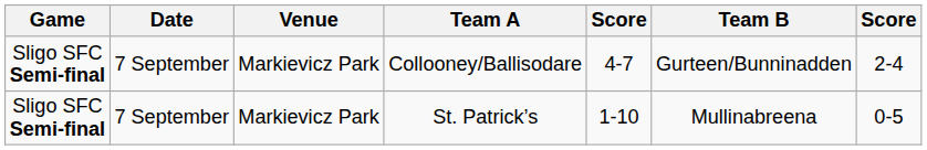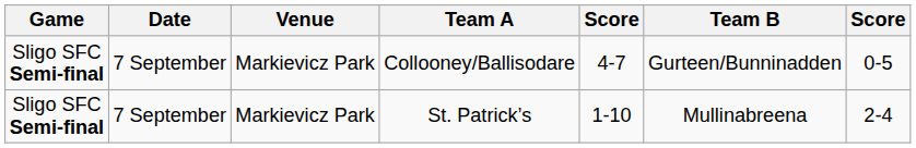 <table class="wikitable">
 <tr>
 <th>Game</th>
 <th>Date</th>
 <th>Venue</th>
 <th>Team A</th>
 <th>Score</th>
 <th>Team B</th>
 <th>Score</th>
 </tr>
 <tr align="center">
 <td>Sligo SFC<br><strong>Semi-final</strong></td>
 <td>7 September</td>
 <td>Markievicz Park</td>
 <td>Collooney/Ballisodare</td>
 <td>4-7</td>
 <td>Gurteen/Bunninadden</td>
-<td>2-4</td>
+<td>0-5</td>
 </tr>
 <tr align="center">
 <td>Sligo SFC<br><strong>Semi-final</strong></td>
 <td>7 September</td>
 <td>Markievicz Park</td>
 <td>St. Patrick’s</td>
 <td>1-10</td>
 <td>Mullinabreena</td>
-<td>0-5</td>
+<td>2-4</td>
 </tr>
 </table>
